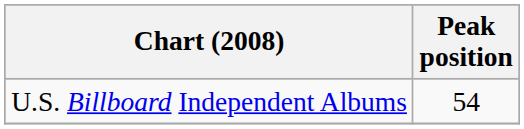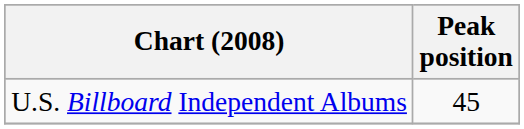 <table class="wikitable sortable">
 <tr>
 <th align="left">Chart (2008)</th>
 <th align="left">Peak<br>position</th>
 </tr>
 <tr>
 <td align="left">U.S. <a href='#'><em>Billboard</em></a> <a href='#'>Independent Albums</a></td>
-<td align="center">54</td>
+<td align="center">45</td>
 </tr>
 <tr>
 </tr>
 </table>
